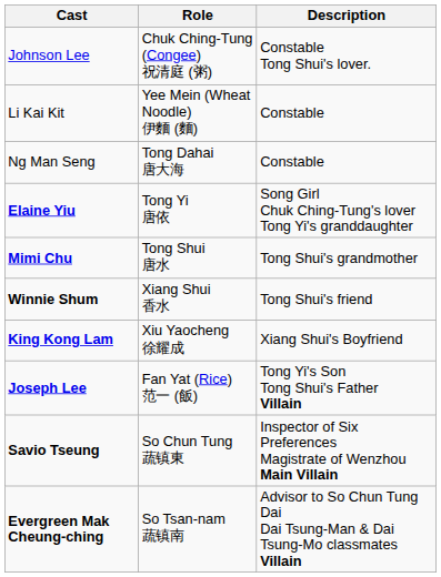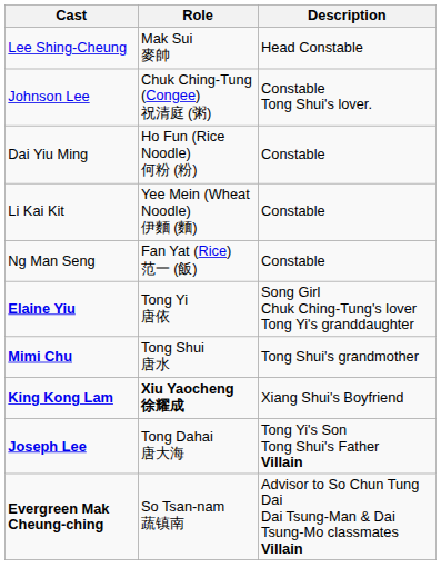 <table class="wikitable" width="55%">
 <tr>
 <th>Cast</th>
 <th>Role</th>
 <th>Description</th>
 </tr>
 <tr>
+<td><a href='#'>Lee Shing-Cheung</a></td>
+<td>Mak Sui <br> 麥帥</td>
+<td>Head Constable</td>
+</tr>
+<tr>
 <td><a href='#'>Johnson Lee</a></td>
 <td>Chuk Ching-Tung (<a href='#'>Congee</a>) <br> 祝清庭 (粥)</td>
 <td>Constable <br> Tong Shui's lover.</td>
+</tr>
+<tr>
+<td>Dai Yiu Ming</td>
+<td>Ho Fun (Rice Noodle) <br> 何粉 (粉)</td>
+<td>Constable</td>
 </tr>
 <tr>
 <td>Li Kai Kit</td>
 <td>Yee Mein (Wheat Noodle)<br> 伊麵 (麵)</td>
 <td>Constable</td>
 </tr>
 <tr>
 <td>Ng Man Seng</td>
-<td>Tong Dahai <br> 唐大海</td>
+<td>Fan Yat (<a href='#'>Rice</a>)<br> 范一 (飯)</td>
 <td>Constable</td>
 </tr>
 <tr>
 <td><strong><a href='#'>Elaine Yiu</a></strong></td>
 <td>Tong Yi <br> 唐依</td>
 <td>Song Girl <br> Chuk Ching-Tung's lover <br> Tong Yi's granddaughter</td>
 </tr>
 <tr>
 <td><strong><a href='#'>Mimi Chu</a></strong></td>
 <td>Tong Shui <br> 唐水</td>
 <td>Tong Shui's grandmother</td>
 </tr>
 <tr>
-<td><strong>Winnie Shum</strong></td>
-<td>Xiang Shui <br> 香水</td>
-<td>Tong Shui's friend</td>
-</tr>
-<tr>
 <td><strong><a href='#'>King Kong Lam</a></strong></td>
-<td>Xiu Yaocheng <br> 徐耀成</td>
+<td><strong>Xiu Yaocheng <br> 徐耀成</strong></td>
 <td>Xiang Shui's Boyfriend</td>
 </tr>
 <tr>
 <td><strong><a href='#'>Joseph Lee</a></strong></td>
-<td>Fan Yat (<a href='#'>Rice</a>)<br> 范一 (飯)</td>
+<td>Tong Dahai <br> 唐大海</td>
 <td>Tong Yi's Son <br> Tong Shui's Father <br> <strong>Villain</strong></td>
-</tr>
-<tr>
-<td><strong>Savio Tseung</strong></td>
-<td>So Chun Tung <br> 蔬镇東</td>
-<td>Inspector of Six Preferences <br> Magistrate of Wenzhou <br><strong>Main Villain</strong></td>
 </tr>
 <tr>
 <td><strong>Evergreen Mak Cheung-ching</strong></td>
 <td>So Tsan-nam <br> 蔬镇南</td>
 <td>Advisor to So Chun Tung Dai <br> Dai Tsung-Man & Dai Tsung-Mo classmates <br> <strong>Villain</strong></td>
 </tr>
 </table>
